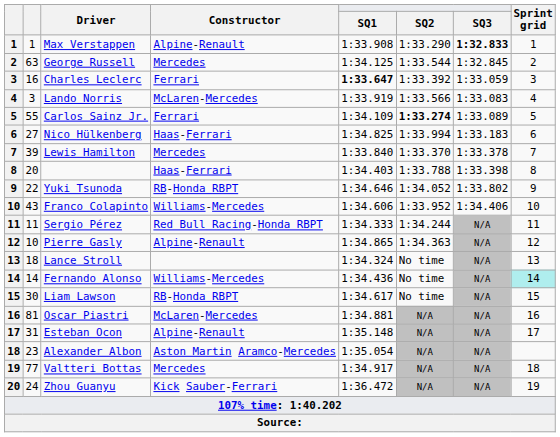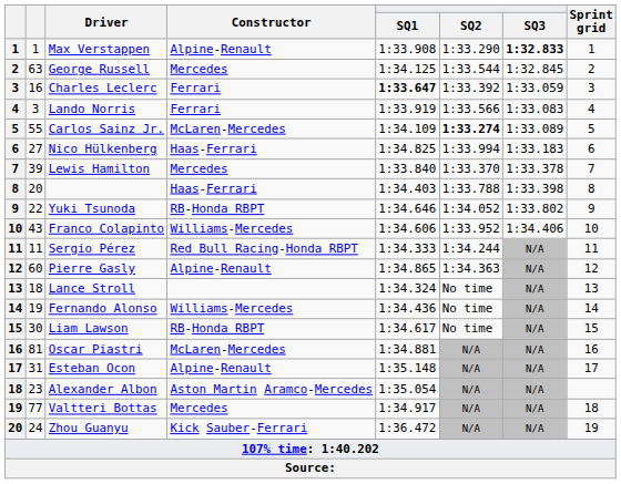 <table class="wikitable sortable" style="font-size: 85%;">
 <tr>
 <th rowspan="2"></th>
 <th rowspan="2"></th>
 <th rowspan="2">Driver</th>
 <th rowspan="2">Constructor</th>
 <th colspan="3" style="background:#eaecf0; text-align:center;"></th>
 <th rowspan="2">Sprint<br>grid</th>
 </tr>
 <tr>
 <th scope="col">SQ1</th>
 <th scope="col">SQ2</th>
 <th scope="col">SQ3</th>
 </tr>
 <tr>
 <th scope="row">1</th>
 <td align="center">1</td>
 <td data-sort-value="VER"> <a href='#'>Max Verstappen</a></td>
 <td><a href='#'>Alpine</a>-<a href='#'>Renault</a></td>
 <td>1:33.908</td>
 <td>1:33.290</td>
 <td><strong>1:32.833</strong></td>
 <td align="center">1</td>
 </tr>
 <tr>
 <th scope="row">2</th>
 <td align="center">63</td>
 <td data-sort-value="aaa"> <a href='#'>George Russell</a></td>
 <td><a href='#'>Mercedes</a></td>
 <td>1:34.125</td>
 <td>1:33.544</td>
 <td>1:32.845</td>
 <td align="center">2</td>
 </tr>
 <tr>
 <th scope="row">3</th>
 <td align="center">16</td>
 <td data-sort-value="aaa"> <a href='#'>Charles Leclerc</a></td>
 <td><a href='#'>Ferrari</a></td>
 <td><strong>1:33.647</strong></td>
 <td>1:33.392</td>
 <td>1:33.059</td>
 <td align="center">3</td>
 </tr>
 <tr>
 <th scope="row">4</th>
 <td align="center">3</td>
 <td data-sort-value="aaa"> <a href='#'>Lando Norris</a></td>
-<td><a href='#'>McLaren</a>-<a href='#'>Mercedes</a></td>
+<td><a href='#'>Ferrari</a></td>
 <td>1:33.919</td>
 <td>1:33.566</td>
 <td>1:33.083</td>
 <td align="center">4</td>
 </tr>
 <tr>
 <th scope="row">5</th>
 <td align="center">55</td>
 <td data-sort-value="aaa"> <a href='#'>Carlos Sainz Jr.</a></td>
-<td><a href='#'>Ferrari</a></td>
+<td><a href='#'>McLaren</a>-<a href='#'>Mercedes</a></td>
 <td>1:34.109</td>
 <td><strong>1:33.274</strong></td>
 <td>1:33.089</td>
 <td align="center">5</td>
 </tr>
 <tr>
 <th scope="row">6</th>
 <td align="center">27</td>
 <td data-sort-value="aaa"> <a href='#'>Nico Hülkenberg</a></td>
 <td><a href='#'>Haas</a>-<a href='#'>Ferrari</a></td>
 <td>1:34.825</td>
 <td>1:33.994</td>
 <td>1:33.183</td>
 <td align="center">6</td>
 </tr>
 <tr>
 <th scope="row">7</th>
 <td align="center">39</td>
 <td data-sort-value="aaa"> <a href='#'>Lewis Hamilton</a></td>
 <td><a href='#'>Mercedes</a></td>
 <td>1:33.840</td>
 <td>1:33.370</td>
 <td>1:33.378</td>
 <td align="center">7</td>
 </tr>
 <tr>
 <th scope="row">8</th>
 <td align="center">20</td>
 <td data-sort-value="aaa"></td>
 <td><a href='#'>Haas</a>-<a href='#'>Ferrari</a></td>
 <td>1:34.403</td>
 <td>1:33.788</td>
 <td>1:33.398</td>
 <td align="center">8</td>
 </tr>
 <tr>
 <th scope="row">9</th>
 <td align="center">22</td>
 <td data-sort-value="aaa"> <a href='#'>Yuki Tsunoda</a></td>
 <td><a href='#'>RB</a>-<a href='#'>Honda RBPT</a></td>
 <td>1:34.646</td>
 <td>1:34.052</td>
 <td>1:33.802</td>
 <td align="center">9</td>
 </tr>
 <tr>
 <th scope="row">10</th>
 <td align="center">43</td>
 <td data-sort-value="aaa"> <a href='#'>Franco Colapinto</a></td>
 <td><a href='#'>Williams</a>-<a href='#'>Mercedes</a></td>
 <td>1:34.606</td>
 <td>1:33.952</td>
 <td>1:34.406</td>
 <td align="center">10</td>
 </tr>
 <tr>
 <th scope="row">11</th>
 <td align="center">11</td>
 <td data-sort-value="aaa"> <a href='#'>Sergio Pérez</a></td>
 <td><a href='#'>Red Bull Racing</a>-<a href='#'>Honda RBPT</a></td>
 <td>1:34.333</td>
 <td>1:34.244</td>
 <td style="background: silver" align="center" data-sort-value="11"><small>N/A</small></td>
 <td align="center">11</td>
 </tr>
 <tr>
 <th scope="row">12</th>
-<td align="center">10</td>
+<td align="center">60</td>
 <td data-sort-value="aaa"> <a href='#'>Pierre Gasly</a></td>
 <td><a href='#'>Alpine</a>-<a href='#'>Renault</a></td>
 <td>1:34.865</td>
 <td>1:34.363</td>
 <td style="background: silver" align="center" data-sort-value="12"><small>N/A</small></td>
 <td align="center">12</td>
 </tr>
 <tr>
 <th scope="row">13</th>
 <td align="center">18</td>
 <td data-sort-value="aaa"> <a href='#'>Lance Stroll</a></td>
 <td></td>
 <td>1:34.324</td>
 <td>No time</td>
 <td style="background: silver" align="center" data-sort-value="13"><small>N/A</small></td>
 <td align="center">13</td>
 </tr>
 <tr>
 <th scope="row">14</th>
-<td align="center">14</td>
+<td align="center">19</td>
 <td data-sort-value="aaa"> <a href='#'>Fernando Alonso</a></td>
 <td><a href='#'>Williams</a>-<a href='#'>Mercedes</a></td>
 <td>1:34.436</td>
 <td>No time</td>
 <td style="background: silver" align="center" data-sort-value="14"><small>N/A</small></td>
-<td align="center" style="background: paleturquoise;">14</td>
+<td align="center">14</td>
 </tr>
 <tr>
 <th scope="row">15</th>
 <td align="center">30</td>
 <td data-sort-value="aaa"> <a href='#'>Liam Lawson</a></td>
 <td><a href='#'>RB</a>-<a href='#'>Honda RBPT</a></td>
 <td>1:34.617</td>
 <td>No time</td>
 <td style="background: silver" align="center" data-sort-value="15"><small>N/A</small></td>
 <td align="center">15</td>
 </tr>
 <tr>
 <th scope="row">16</th>
 <td align="center">81</td>
 <td data-sort-value="aaa"> <a href='#'>Oscar Piastri</a></td>
 <td><a href='#'>McLaren</a>-<a href='#'>Mercedes</a></td>
 <td>1:34.881</td>
 <td style="background: silver" align="center" data-sort-value="16"><small>N/A</small></td>
 <td style="background: silver" align="center" data-sort-value="16"><small>N/A</small></td>
 <td align="center">16</td>
 </tr>
 <tr>
 <th scope="row">17</th>
 <td align="center">31</td>
 <td data-sort-value="aaa"> <a href='#'>Esteban Ocon</a></td>
 <td><a href='#'>Alpine</a>-<a href='#'>Renault</a></td>
 <td>1:35.148</td>
 <td style="background: silver" align="center" data-sort-value="17"><small>N/A</small></td>
 <td style="background: silver" align="center" data-sort-value="17"><small>N/A</small></td>
 <td align="center">17</td>
 </tr>
 <tr>
 <th scope="row">18</th>
 <td align="center">23</td>
 <td data-sort-value="aaa"> <a href='#'>Alexander Albon</a></td>
 <td><a href='#'>Aston Martin</a> <a href='#'>Aramco</a>-<a href='#'>Mercedes</a></td>
 <td>1:35.054</td>
 <td style="background: silver" align="center" data-sort-value="18"><small>N/A</small></td>
 <td style="background: silver" align="center" data-sort-value="18"><small>N/A</small></td>
 <td align="center"></td>
 </tr>
 <tr>
 <th scope="row">19</th>
 <td align="center">77</td>
 <td data-sort-value="aaa"> <a href='#'>Valtteri Bottas</a></td>
 <td><a href='#'>Mercedes</a></td>
 <td>1:34.917</td>
 <td style="background: silver" align="center" data-sort-value="19"><small>N/A</small></td>
 <td style="background: silver" align="center" data-sort-value="19"><small>N/A</small></td>
 <td align="center">18</td>
 </tr>
 <tr>
 <th scope="row">20</th>
 <td align="center">24</td>
 <td data-sort-value="aaa"> <a href='#'>Zhou Guanyu</a></td>
 <td><a href='#'>Kick</a> <a href='#'>Sauber</a>-<a href='#'>Ferrari</a></td>
 <td>1:36.472</td>
 <td style="background: silver" align="center" data-sort-value="20"><small>N/A</small></td>
 <td style="background: silver" align="center" data-sort-value="20"><small>N/A</small></td>
 <td align="center">19</td>
 </tr>
 <tr class="sortbottom">
 <td colspan="8" style="background-color:#eaecf0;text-align:center"><strong><a href='#'>107% time</a>: 1:40.202</strong></td>
 </tr>
 <tr class="sortbottom">
 <th colspan="8">Source:</th>
 </tr>
 </table>
